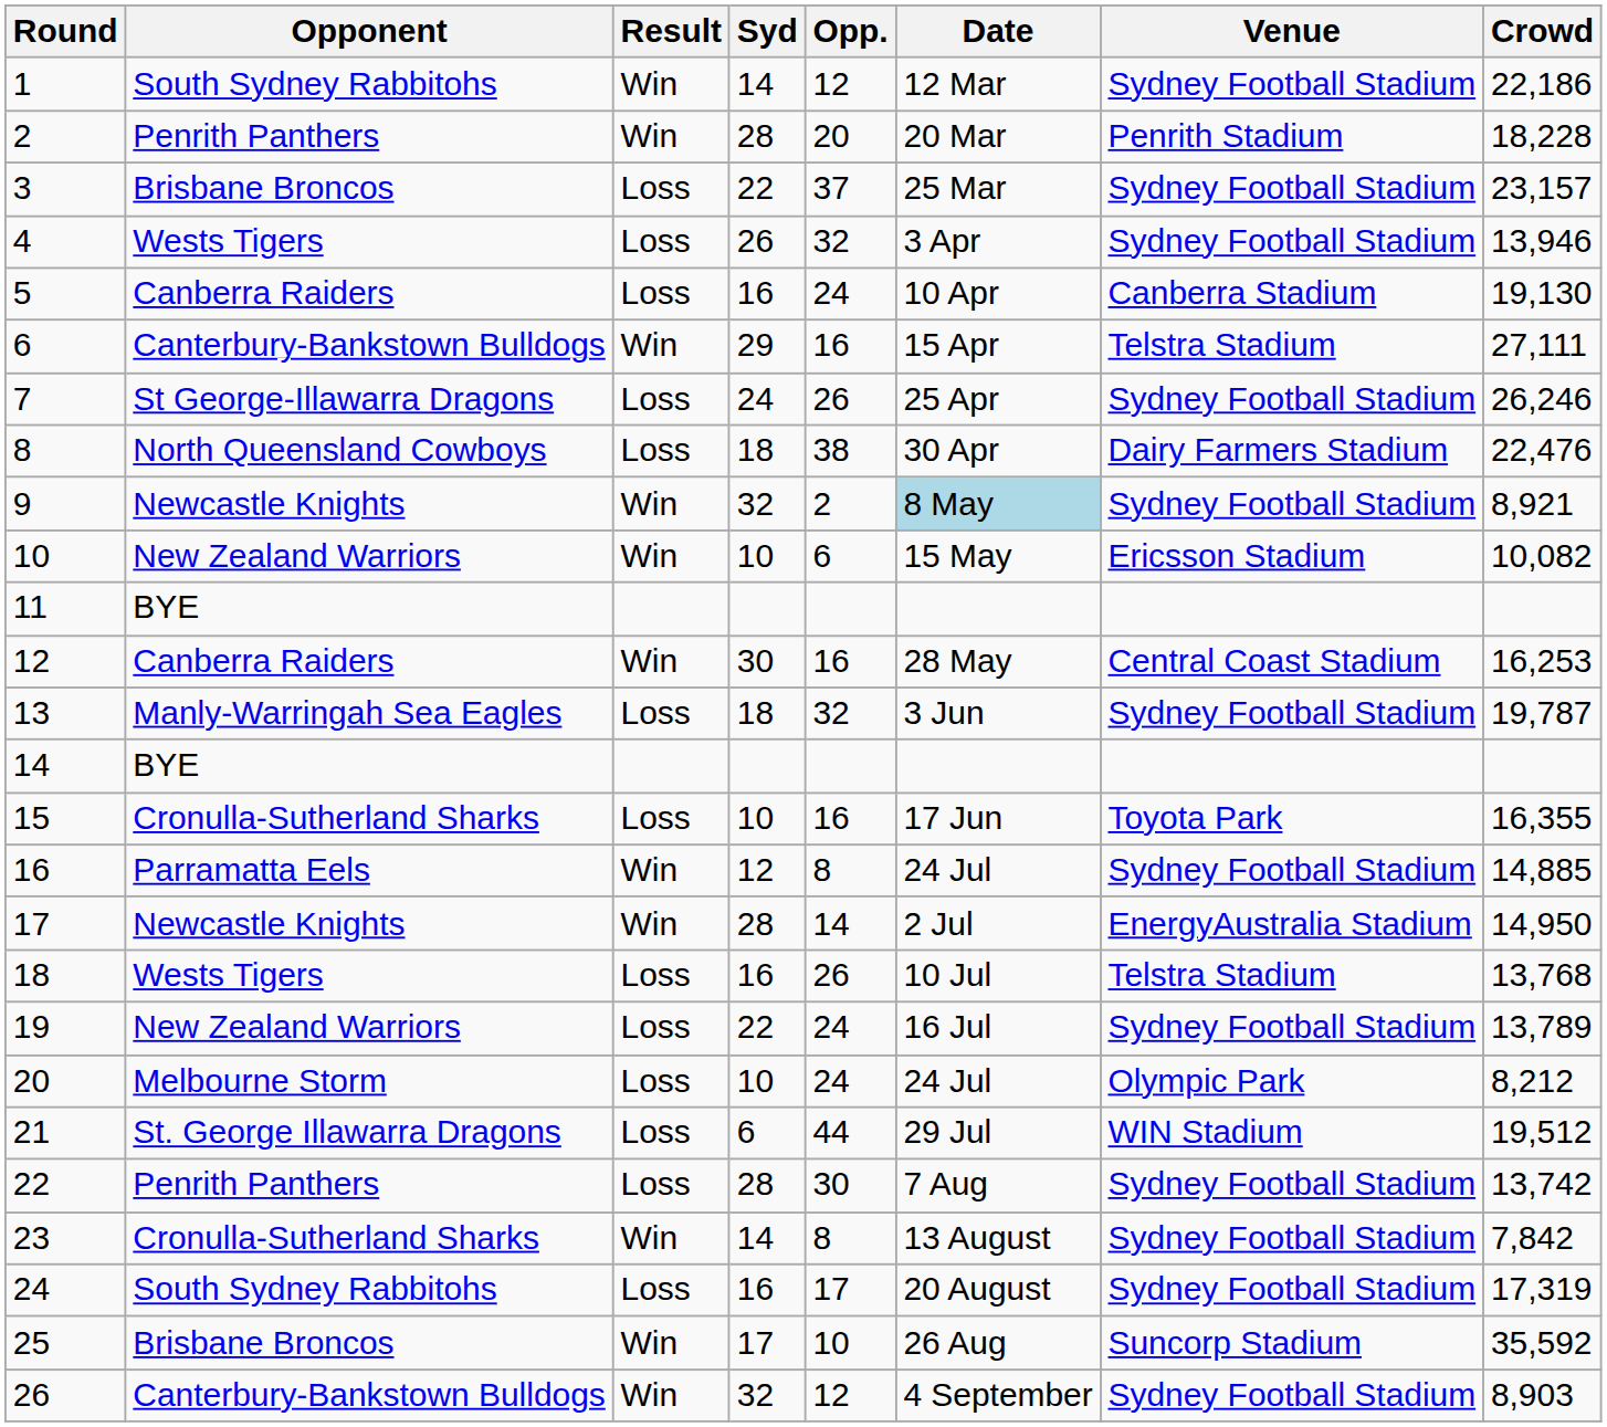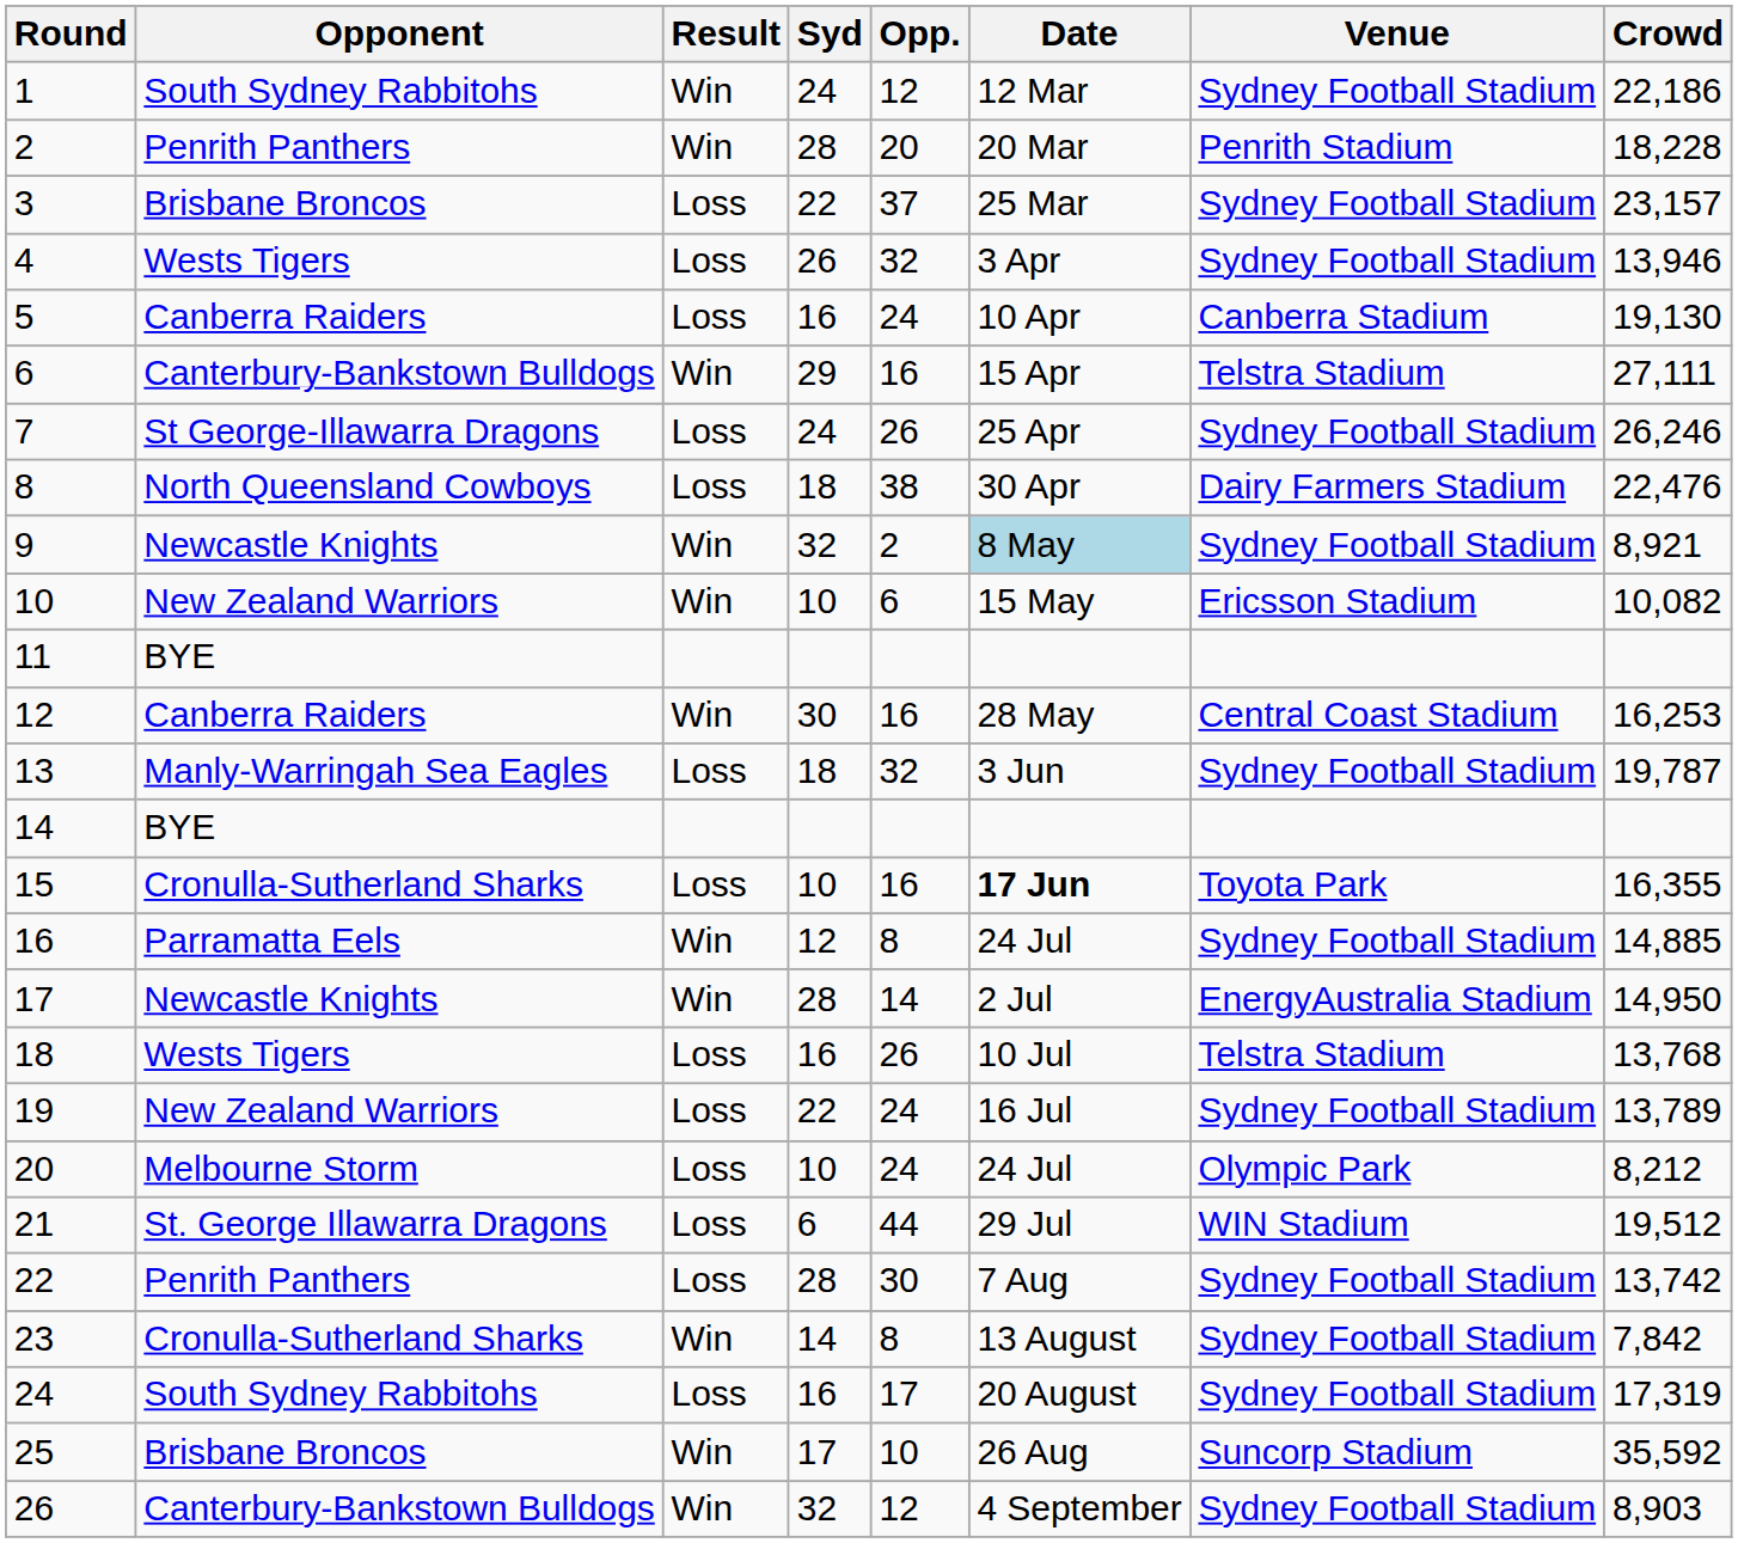 <table class="wikitable sortable" style="text-align:left;">
 <tr>
 <th>Round</th>
 <th>Opponent</th>
 <th>Result</th>
 <th>Syd</th>
 <th>Opp.</th>
 <th>Date</th>
 <th>Venue</th>
 <th>Crowd</th>
 </tr>
 <tr>
 <td>1</td>
 <td><a href='#'>South Sydney Rabbitohs</a></td>
 <td>Win</td>
-<td>14</td>
+<td>24</td>
 <td>12</td>
 <td>12 Mar</td>
 <td><a href='#'>Sydney Football Stadium</a></td>
 <td>22,186</td>
 </tr>
 <tr>
 <td>2</td>
 <td><a href='#'>Penrith Panthers</a></td>
 <td>Win</td>
 <td>28</td>
 <td>20</td>
 <td>20 Mar</td>
 <td><a href='#'>Penrith Stadium</a></td>
 <td>18,228</td>
 </tr>
 <tr>
 <td>3</td>
 <td><a href='#'>Brisbane Broncos</a></td>
 <td>Loss</td>
 <td>22</td>
 <td>37</td>
 <td>25 Mar</td>
 <td><a href='#'>Sydney Football Stadium</a></td>
 <td>23,157</td>
 </tr>
 <tr>
 <td>4</td>
 <td><a href='#'>Wests Tigers</a></td>
 <td>Loss</td>
 <td>26</td>
 <td>32</td>
 <td>3 Apr</td>
 <td><a href='#'>Sydney Football Stadium</a></td>
 <td>13,946</td>
 </tr>
 <tr>
 <td>5</td>
 <td><a href='#'>Canberra Raiders</a></td>
 <td>Loss</td>
 <td>16</td>
 <td>24</td>
 <td>10 Apr</td>
 <td><a href='#'>Canberra Stadium</a></td>
 <td>19,130</td>
 </tr>
 <tr>
 <td>6</td>
 <td><a href='#'>Canterbury-Bankstown Bulldogs</a></td>
 <td>Win</td>
 <td>29</td>
 <td>16</td>
 <td>15 Apr</td>
 <td><a href='#'>Telstra Stadium</a></td>
 <td>27,111</td>
 </tr>
 <tr>
 <td>7</td>
 <td><a href='#'>St George-Illawarra Dragons</a></td>
 <td>Loss</td>
 <td>24</td>
 <td>26</td>
 <td>25 Apr</td>
 <td><a href='#'>Sydney Football Stadium</a></td>
 <td>26,246</td>
 </tr>
 <tr>
 <td>8</td>
 <td><a href='#'>North Queensland Cowboys</a></td>
 <td>Loss</td>
 <td>18</td>
 <td>38</td>
 <td>30 Apr</td>
 <td><a href='#'>Dairy Farmers Stadium</a></td>
 <td>22,476</td>
 </tr>
 <tr>
 <td>9</td>
 <td><a href='#'>Newcastle Knights</a></td>
 <td>Win</td>
 <td>32</td>
 <td>2</td>
 <td style="background: lightblue;">8 May</td>
 <td><a href='#'>Sydney Football Stadium</a></td>
 <td>8,921</td>
 </tr>
 <tr>
 <td>10</td>
 <td><a href='#'>New Zealand Warriors</a></td>
 <td>Win</td>
 <td>10</td>
 <td>6</td>
 <td>15 May</td>
 <td><a href='#'>Ericsson Stadium</a></td>
 <td>10,082</td>
 </tr>
 <tr>
 <td>11</td>
 <td>BYE</td>
 <td></td>
 <td></td>
 <td></td>
 <td></td>
 <td></td>
 <td></td>
 </tr>
 <tr>
 <td>12</td>
 <td><a href='#'>Canberra Raiders</a></td>
 <td>Win</td>
 <td>30</td>
 <td>16</td>
 <td>28 May</td>
 <td><a href='#'>Central Coast Stadium</a></td>
 <td>16,253</td>
 </tr>
 <tr>
 <td>13</td>
 <td><a href='#'>Manly-Warringah Sea Eagles</a></td>
 <td>Loss</td>
 <td>18</td>
 <td>32</td>
 <td>3 Jun</td>
 <td><a href='#'>Sydney Football Stadium</a></td>
 <td>19,787</td>
 </tr>
 <tr>
 <td>14</td>
 <td>BYE</td>
 <td></td>
 <td></td>
 <td></td>
 <td></td>
 <td></td>
 <td></td>
 </tr>
 <tr>
 <td>15</td>
 <td><a href='#'>Cronulla-Sutherland Sharks</a></td>
 <td>Loss</td>
 <td>10</td>
 <td>16</td>
-<td>17 Jun</td>
+<td><strong>17 Jun</strong></td>
 <td><a href='#'>Toyota Park</a></td>
 <td>16,355</td>
 </tr>
 <tr>
 <td>16</td>
 <td><a href='#'>Parramatta Eels</a></td>
 <td>Win</td>
 <td>12</td>
 <td>8</td>
 <td>24 Jul</td>
 <td><a href='#'>Sydney Football Stadium</a></td>
 <td>14,885</td>
 </tr>
 <tr>
 <td>17</td>
 <td><a href='#'>Newcastle Knights</a></td>
 <td>Win</td>
 <td>28</td>
 <td>14</td>
 <td>2 Jul</td>
 <td><a href='#'>EnergyAustralia Stadium</a></td>
 <td>14,950</td>
 </tr>
 <tr>
 <td>18</td>
 <td><a href='#'>Wests Tigers</a></td>
 <td>Loss</td>
 <td>16</td>
 <td>26</td>
 <td>10 Jul</td>
 <td><a href='#'>Telstra Stadium</a></td>
 <td>13,768</td>
 </tr>
 <tr>
 <td>19</td>
 <td><a href='#'>New Zealand Warriors</a></td>
 <td>Loss</td>
 <td>22</td>
 <td>24</td>
 <td>16 Jul</td>
 <td><a href='#'>Sydney Football Stadium</a></td>
 <td>13,789</td>
 </tr>
 <tr>
 <td>20</td>
 <td><a href='#'>Melbourne Storm</a></td>
 <td>Loss</td>
 <td>10</td>
 <td>24</td>
 <td>24 Jul</td>
 <td><a href='#'>Olympic Park</a></td>
 <td>8,212</td>
 </tr>
 <tr>
 <td>21</td>
 <td><a href='#'>St. George Illawarra Dragons</a></td>
 <td>Loss</td>
 <td>6</td>
 <td>44</td>
 <td>29 Jul</td>
 <td><a href='#'>WIN Stadium</a></td>
 <td>19,512</td>
 </tr>
 <tr>
 <td>22</td>
 <td><a href='#'>Penrith Panthers</a></td>
 <td>Loss</td>
 <td>28</td>
 <td>30</td>
 <td>7 Aug</td>
 <td><a href='#'>Sydney Football Stadium</a></td>
 <td>13,742</td>
 </tr>
 <tr>
 <td>23</td>
 <td><a href='#'>Cronulla-Sutherland Sharks</a></td>
 <td>Win</td>
 <td>14</td>
 <td>8</td>
 <td>13 August</td>
 <td><a href='#'>Sydney Football Stadium</a></td>
 <td>7,842</td>
 </tr>
 <tr>
 <td>24</td>
 <td><a href='#'>South Sydney Rabbitohs</a></td>
 <td>Loss</td>
 <td>16</td>
 <td>17</td>
 <td>20 August</td>
 <td><a href='#'>Sydney Football Stadium</a></td>
 <td>17,319</td>
 </tr>
 <tr>
 <td>25</td>
 <td><a href='#'>Brisbane Broncos</a></td>
 <td>Win</td>
 <td>17</td>
 <td>10</td>
 <td>26 Aug</td>
 <td><a href='#'>Suncorp Stadium</a></td>
 <td>35,592</td>
 </tr>
 <tr>
 <td>26</td>
 <td><a href='#'>Canterbury-Bankstown Bulldogs</a></td>
 <td>Win</td>
 <td>32</td>
 <td>12</td>
 <td>4 September</td>
 <td><a href='#'>Sydney Football Stadium</a></td>
 <td>8,903</td>
 </tr>
 </table>
